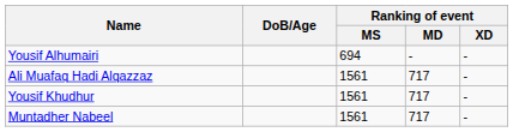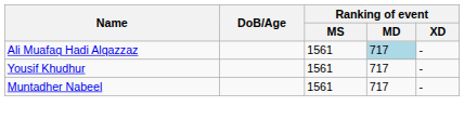 <table class="wikitable" style="width:600px; font-size:95%;">
 <tr>
 <th rowspan="2" align="left">Name</th>
 <th rowspan="2" align="left">DoB/Age</th>
 <th colspan="3" align="center">Ranking of event</th>
 </tr>
 <tr>
 <th align="center">MS</th>
 <th>MD</th>
 <th align="center">XD</th>
 </tr>
 <tr>
-<td><a href='#'>Yousif Alhumairi</a></td>
-<td></td>
-<td>694</td>
-<td>-</td>
-<td>-</td>
-</tr>
-<tr>
 <td><a href='#'>Ali Muafaq Hadi Alqazzaz</a></td>
 <td></td>
 <td>1561</td>
-<td>717</td>
+<td style="background: lightblue;">717</td>
 <td>-</td>
 </tr>
 <tr>
 <td><a href='#'>Yousif Khudhur</a></td>
 <td></td>
 <td>1561</td>
 <td>717</td>
 <td>-</td>
 </tr>
 <tr>
 <td><a href='#'>Muntadher Nabeel</a></td>
 <td></td>
 <td>1561</td>
 <td>717</td>
 <td>-</td>
 </tr>
 </table>
